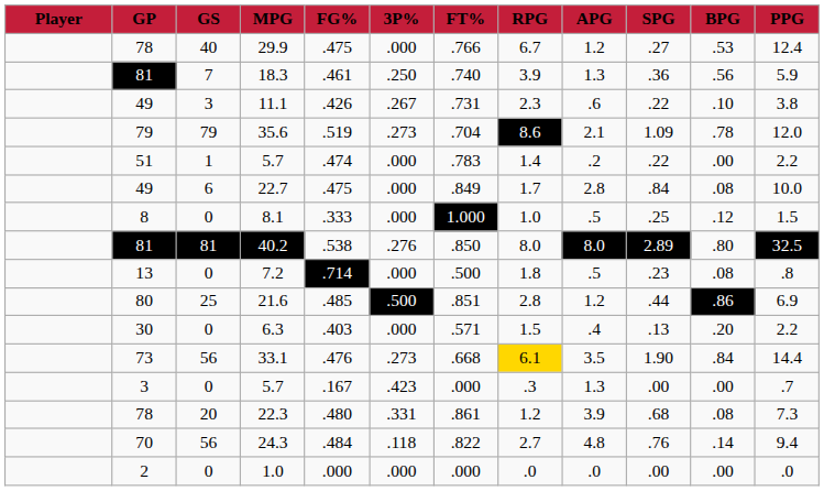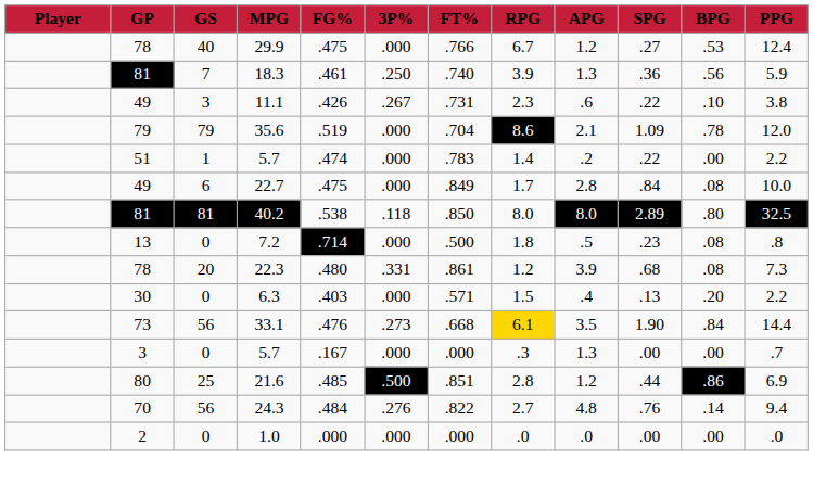 <table class="wikitable sortable" style="font-size:90%; text-align:center;">
 <tr>
 <th style="background:#C41E3A;color:black;" width="10%">Player</th>
 <th style="background:#C41E3A;color:black;" width="6%">GP</th>
 <th style="background:#C41E3A;color:black;" width="6%">GS</th>
 <th style="background:#C41E3A;color:black;" width="6%">MPG</th>
 <th style="background:#C41E3A;color:black;" width="6%">FG%</th>
 <th style="background:#C41E3A;color:black;" width="6%">3P%</th>
 <th style="background:#C41E3A;color:black;" width="6%">FT%</th>
 <th style="background:#C41E3A;color:black;" width="6%">RPG</th>
 <th style="background:#C41E3A;color:black;" width="6%">APG</th>
 <th style="background:#C41E3A;color:black;" width="6%">SPG</th>
 <th style="background:#C41E3A;color:black;" width="6%">BPG</th>
 <th style="background:#C41E3A;color:black;" width="6%">PPG</th>
 </tr>
 <tr>
 <td></td>
 <td>78</td>
 <td>40</td>
 <td>29.9</td>
 <td>.475</td>
 <td>.000</td>
 <td>.766</td>
 <td>6.7</td>
 <td>1.2</td>
 <td>.27</td>
 <td>.53</td>
 <td>12.4</td>
 </tr>
 <tr>
 <td></td>
 <td style="background:black;color:white;">81</td>
 <td>7</td>
 <td>18.3</td>
 <td>.461</td>
 <td>.250</td>
 <td>.740</td>
 <td>3.9</td>
 <td>1.3</td>
 <td>.36</td>
 <td>.56</td>
 <td>5.9</td>
 </tr>
 <tr>
 <td></td>
 <td>49</td>
 <td>3</td>
 <td>11.1</td>
 <td>.426</td>
 <td>.267</td>
 <td>.731</td>
 <td>2.3</td>
 <td>.6</td>
 <td>.22</td>
 <td>.10</td>
 <td>3.8</td>
 </tr>
 <tr>
 <td></td>
 <td>79</td>
 <td>79</td>
 <td>35.6</td>
 <td>.519</td>
-<td>.273</td>
+<td>.000</td>
 <td>.704</td>
 <td style="background:black;color:white;">8.6</td>
 <td>2.1</td>
 <td>1.09</td>
 <td>.78</td>
 <td>12.0</td>
 </tr>
 <tr>
 <td></td>
 <td>51</td>
 <td>1</td>
 <td>5.7</td>
 <td>.474</td>
 <td>.000</td>
 <td>.783</td>
 <td>1.4</td>
 <td>.2</td>
 <td>.22</td>
 <td>.00</td>
 <td>2.2</td>
 </tr>
 <tr>
 <td></td>
 <td>49</td>
 <td>6</td>
 <td>22.7</td>
 <td>.475</td>
 <td>.000</td>
 <td>.849</td>
 <td>1.7</td>
 <td>2.8</td>
 <td>.84</td>
 <td>.08</td>
 <td>10.0</td>
 </tr>
 <tr>
 <td></td>
-<td>8</td>
-<td>0</td>
-<td>8.1</td>
-<td>.333</td>
-<td>.000</td>
-<td style="background:black;color:white;">1.000</td>
-<td>1.0</td>
-<td>.5</td>
-<td>.25</td>
-<td>.12</td>
-<td>1.5</td>
-</tr>
-<tr>
-<td></td>
 <td style="background:black;color:white;">81</td>
 <td style="background:black;color:white;">81</td>
 <td style="background:black;color:white;">40.2</td>
 <td>.538</td>
-<td>.276</td>
+<td>.118</td>
 <td>.850</td>
 <td>8.0</td>
 <td style="background:black;color:white;">8.0</td>
 <td style="background:black;color:white;">2.89</td>
 <td>.80</td>
 <td style="background:black;color:white;">32.5</td>
 </tr>
 <tr>
 <td></td>
 <td>13</td>
 <td>0</td>
 <td>7.2</td>
 <td style="background:black;color:white;">.714</td>
 <td>.000</td>
 <td>.500</td>
 <td>1.8</td>
 <td>.5</td>
 <td>.23</td>
 <td>.08</td>
 <td>.8</td>
 </tr>
 <tr>
 <td></td>
-<td>80</td>
-<td>25</td>
-<td>21.6</td>
-<td>.485</td>
-<td style="background:black;color:white;">.500</td>
-<td>.851</td>
-<td>2.8</td>
+<td>78</td>
+<td>20</td>
+<td>22.3</td>
+<td>.480</td>
+<td>.331</td>
+<td>.861</td>
 <td>1.2</td>
-<td>.44</td>
-<td style="background:black;color:white;">.86</td>
-<td>6.9</td>
+<td>3.9</td>
+<td>.68</td>
+<td>.08</td>
+<td>7.3</td>
 </tr>
 <tr>
 <td></td>
 <td>30</td>
 <td>0</td>
 <td>6.3</td>
 <td>.403</td>
 <td>.000</td>
 <td>.571</td>
 <td>1.5</td>
 <td>.4</td>
 <td>.13</td>
 <td>.20</td>
 <td>2.2</td>
 </tr>
 <tr>
 <td></td>
 <td>73</td>
 <td>56</td>
 <td>33.1</td>
 <td>.476</td>
 <td>.273</td>
 <td>.668</td>
 <td style="background: gold;">6.1</td>
 <td>3.5</td>
 <td>1.90</td>
 <td>.84</td>
 <td>14.4</td>
 </tr>
 <tr>
 <td></td>
 <td>3</td>
 <td>0</td>
 <td>5.7</td>
 <td>.167</td>
-<td>.423</td>
+<td>.000</td>
 <td>.000</td>
 <td>.3</td>
 <td>1.3</td>
 <td>.00</td>
 <td>.00</td>
 <td>.7</td>
 </tr>
 <tr>
 <td></td>
-<td>78</td>
-<td>20</td>
-<td>22.3</td>
-<td>.480</td>
-<td>.331</td>
-<td>.861</td>
+<td>80</td>
+<td>25</td>
+<td>21.6</td>
+<td>.485</td>
+<td style="background:black;color:white;">.500</td>
+<td>.851</td>
+<td>2.8</td>
 <td>1.2</td>
-<td>3.9</td>
-<td>.68</td>
-<td>.08</td>
-<td>7.3</td>
+<td>.44</td>
+<td style="background:black;color:white;">.86</td>
+<td>6.9</td>
 </tr>
 <tr>
 <td></td>
 <td>70</td>
 <td>56</td>
 <td>24.3</td>
 <td>.484</td>
-<td>.118</td>
+<td>.276</td>
 <td>.822</td>
 <td>2.7</td>
 <td>4.8</td>
 <td>.76</td>
 <td>.14</td>
 <td>9.4</td>
 </tr>
 <tr>
 <td></td>
 <td>2</td>
 <td>0</td>
 <td>1.0</td>
 <td>.000</td>
 <td>.000</td>
 <td>.000</td>
 <td>.0</td>
 <td>.0</td>
 <td>.00</td>
 <td>.00</td>
 <td>.0</td>
 </tr>
 </table>
